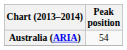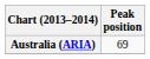 <table class="wikitable sortable plainrowheaders" style="text-align:center">
 <tr>
 <th>Chart (2013–2014)</th>
 <th>Peak<br>position</th>
 </tr>
 <tr>
 <th scope="row">Australia (<a href='#'>ARIA</a>)</th>
-<td>54</td>
+<td>69</td>
 </tr>
 <tr>
 </tr>
 <tr>
 </tr>
 <tr>
 </tr>
 <tr>
 </tr>
 <tr>
 </tr>
 <tr>
 </tr>
 <tr>
 </tr>
 <tr>
 </tr>
 <tr>
 </tr>
 <tr>
 </tr>
 </table>
